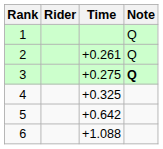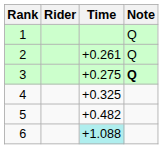 <table class="wikitable" style="font-size:95%" style="text-align:center; width:35em;">
 <tr>
 <th>Rank</th>
 <th>Rider</th>
 <th>Time</th>
 <th>Note</th>
 </tr>
 <tr bgcolor=ccffcc>
 <td align=center>1</td>
 <td align=left></td>
 <td></td>
 <td>Q</td>
 </tr>
 <tr bgcolor=ccffcc>
 <td align=center>2</td>
 <td align=left></td>
 <td>+0.261</td>
 <td>Q</td>
 </tr>
 <tr bgcolor=ccffcc>
 <td align=center>3</td>
 <td align=left></td>
 <td>+0.275</td>
 <td><strong>Q</strong></td>
 </tr>
 <tr>
 <td align=center>4</td>
 <td align=left></td>
 <td>+0.325</td>
 <td></td>
 </tr>
 <tr>
 <td align=center>5</td>
 <td align=left></td>
-<td>+0.642</td>
+<td>+0.482</td>
 <td></td>
 </tr>
 <tr>
 <td align=center>6</td>
 <td align=left></td>
-<td>+1.088</td>
+<td style="background: paleturquoise;">+1.088</td>
 <td></td>
 </tr>
 </table>
